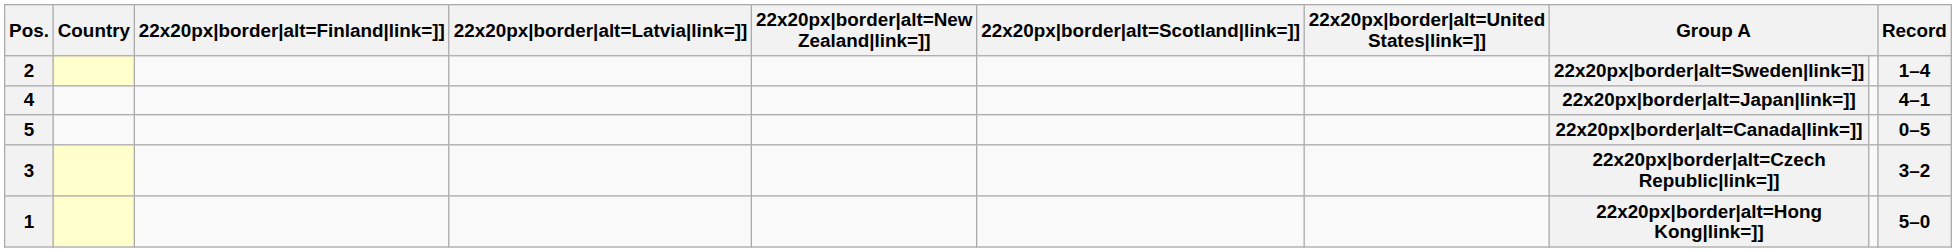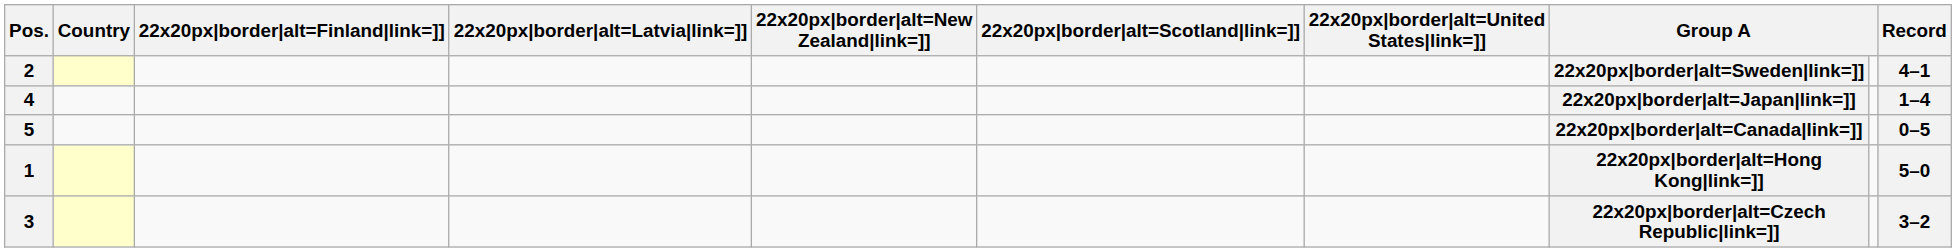 <table class="wikitable sortable nowrap" style="text-align:center; font-size:0.9em;">
 <tr>
 <th>Pos.</th>
 <th>Country</th>
 <th [[Image:>22x20px|border|alt=Finland|link=]]</th>
 <th [[Image:>22x20px|border|alt=Latvia|link=]]</th>
 <th [[Image:>22x20px|border|alt=New Zealand|link=]]</th>
 <th [[Image:>22x20px|border|alt=Scotland|link=]]</th>
 <th [[Image:>22x20px|border|alt=United States|link=]]</th>
 <th colspan=2 width=65>Group A</th>
 <th>Record</th>
 </tr>
 <tr>
 <th>2</th>
 <td style="text-align:left;background:#ffffcc;"></td>
 <td></td>
 <td></td>
 <td></td>
 <td></td>
 <td></td>
 <th [[Image:>22x20px|border|alt=Sweden|link=]]</th>
 <td></td>
-<th>1–4</th>
+<th>4–1</th>
 </tr>
 <tr>
 <th>4</th>
 <td style="text-align:left;"></td>
 <td></td>
 <td></td>
 <td></td>
 <td></td>
 <td></td>
 <th [[Image:>22x20px|border|alt=Japan|link=]]</th>
 <td></td>
-<th>4–1</th>
+<th>1–4</th>
 </tr>
 <tr>
 <th>5</th>
 <td style="text-align:left;"></td>
 <td></td>
 <td></td>
 <td></td>
 <td></td>
 <td></td>
 <th [[Image:>22x20px|border|alt=Canada|link=]]</th>
 <td></td>
 <th>0–5</th>
 </tr>
 <tr>
+<th>1</th>
+<td style="text-align:left;background:#ffffcc;"></td>
+<td></td>
+<td></td>
+<td></td>
+<td></td>
+<td></td>
+<th [[Image:>22x20px|border|alt=Hong Kong|link=]]</th>
+<td></td>
+<th>5–0</th>
+</tr>
+<tr>
 <th>3</th>
 <td style="text-align:left;background:#ffffcc;"></td>
 <td></td>
 <td></td>
 <td></td>
 <td></td>
 <td></td>
 <th [[Image:>22x20px|border|alt=Czech Republic|link=]]</th>
 <td></td>
 <th>3–2</th>
 </tr>
-<tr>
-<th>1</th>
-<td style="text-align:left;background:#ffffcc;"></td>
-<td></td>
-<td></td>
-<td></td>
-<td></td>
-<td></td>
-<th [[Image:>22x20px|border|alt=Hong Kong|link=]]</th>
-<td></td>
-<th>5–0</th>
-</tr>
 </table>
